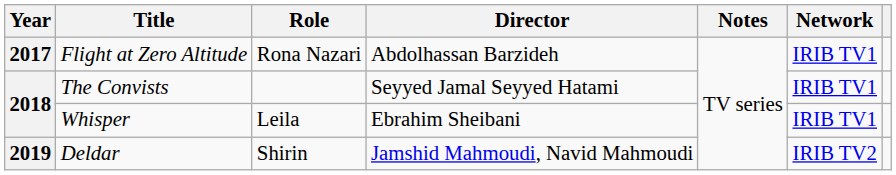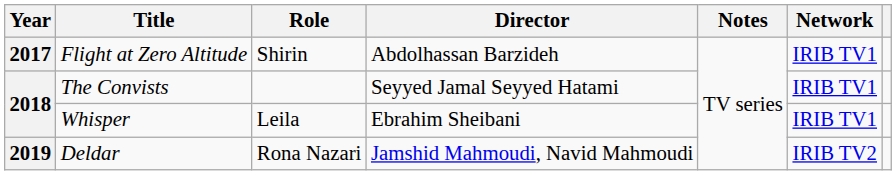 <table class="wikitable plainrowheaders sortable"  style=font-size:100%>
 <tr>
 <th scope="col">Year</th>
 <th scope="col">Title</th>
 <th scope="col">Role</th>
 <th scope="col">Director</th>
 <th scope="col" class="unsortable">Notes</th>
 <th scope="col" class="unsortable">Network</th>
 <th scope="col" class="unsortable"></th>
 </tr>
 <tr>
 <th scope=row>2017</th>
 <td><em>Flight at Zero Altitude</em></td>
-<td>Rona Nazari</td>
+<td>Shirin</td>
 <td>Abdolhassan Barzideh</td>
 <td rowspan="4">TV series</td>
 <td><a href='#'>IRIB TV1</a></td>
 <td></td>
 </tr>
 <tr>
 <th scope=row rowspan="2">2018</th>
 <td><em>The Convists</em></td>
 <td></td>
 <td>Seyyed Jamal Seyyed Hatami</td>
 <td><a href='#'>IRIB TV1</a></td>
 <td></td>
 </tr>
 <tr>
 <td><em>Whisper</em></td>
 <td>Leila</td>
 <td>Ebrahim Sheibani</td>
 <td><a href='#'>IRIB TV1</a></td>
 <td></td>
 </tr>
 <tr>
 <th scope=row>2019</th>
 <td><em>Deldar</em></td>
-<td>Shirin</td>
+<td>Rona Nazari</td>
 <td><a href='#'>Jamshid Mahmoudi</a>, Navid Mahmoudi</td>
 <td><a href='#'>IRIB TV2</a></td>
 <td></td>
 </tr>
 </table>
